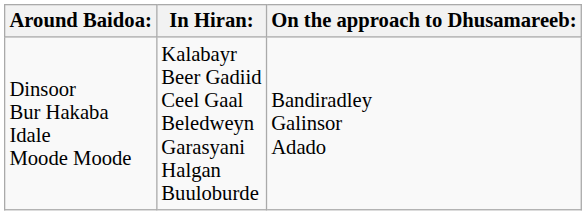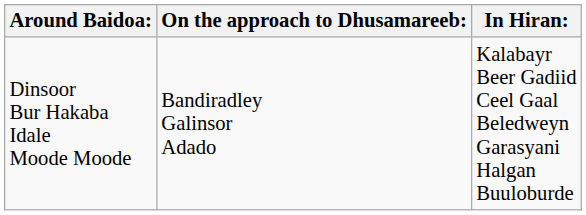 <table class="wikitable">
 <tr>
 <th>Around Baidoa:</th>
+<th>On the approach to Dhusamareeb:</th>
 <th>In Hiran:</th>
-<th>On the approach to Dhusamareeb:</th>
 </tr>
 <tr>
 <td>Dinsoor<br>Bur Hakaba<br>Idale<br>Moode Moode</td>
+<td>Bandiradley<br>Galinsor<br>Adado</td>
 <td>Kalabayr<br>Beer Gadiid<br>Ceel Gaal<br>Beledweyn<br>Garasyani<br>Halgan<br>Buuloburde</td>
-<td>Bandiradley<br>Galinsor<br>Adado</td>
 </tr>
 </table>
